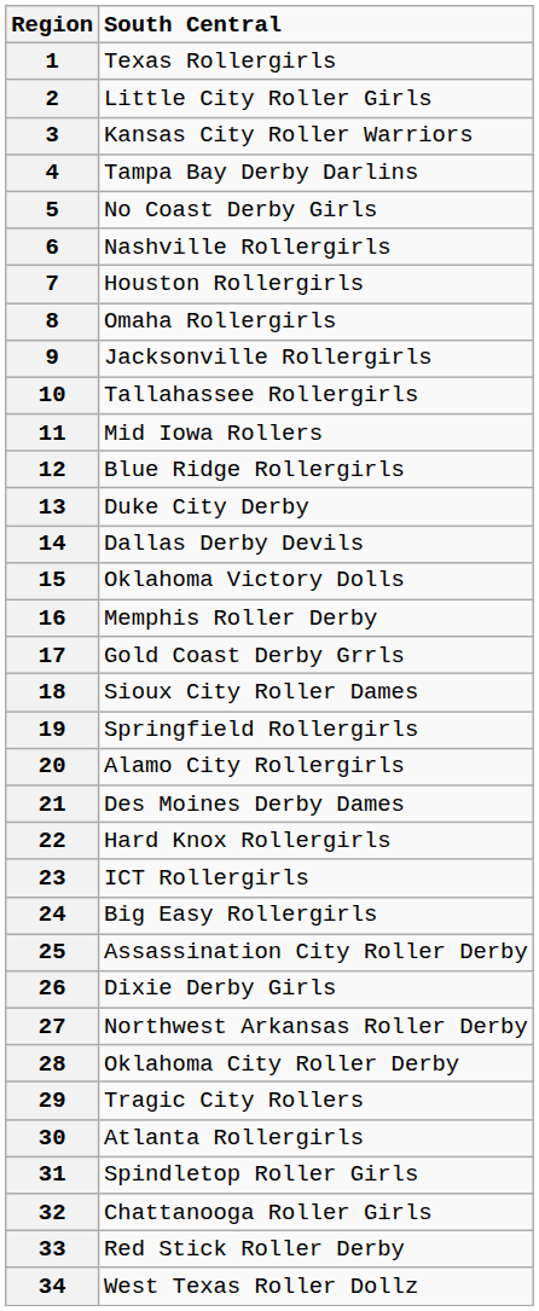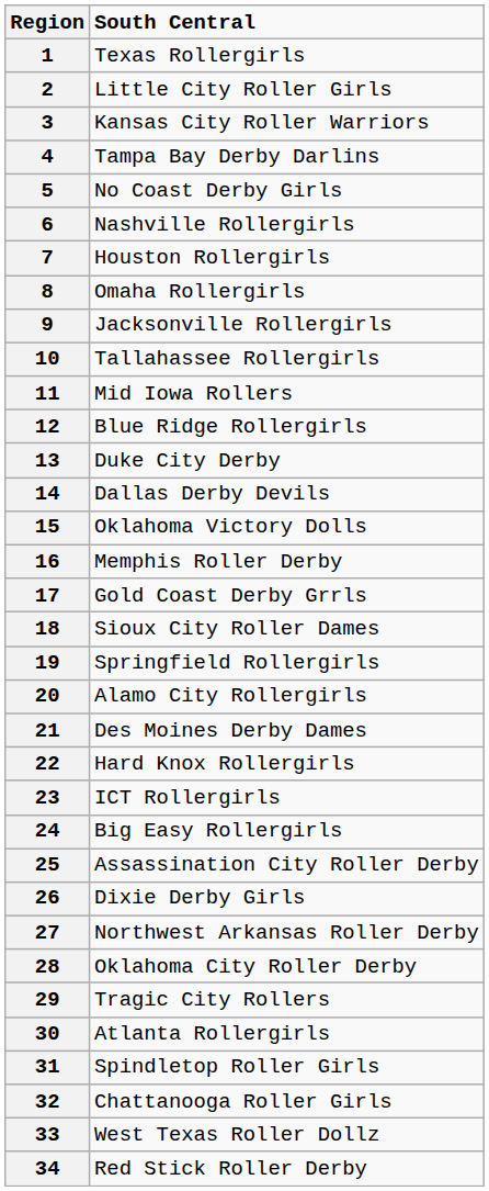 <table class="wikitable">
 <tr>
 <th>Region</th>
 <td><strong>South Central</strong></td>
 </tr>
 <tr>
 <th scope="row">1</th>
 <td>Texas Rollergirls</td>
 </tr>
 <tr>
 <th scope="row">2</th>
 <td>Little City Roller Girls</td>
 </tr>
 <tr>
 <th scope="row">3</th>
 <td>Kansas City Roller Warriors</td>
 </tr>
 <tr>
 <th scope="row">4</th>
 <td>Tampa Bay Derby Darlins</td>
 </tr>
 <tr>
 <th scope="row">5</th>
 <td>No Coast Derby Girls</td>
 </tr>
 <tr>
 <th scope="row">6</th>
 <td>Nashville Rollergirls</td>
 </tr>
 <tr>
 <th scope="row">7</th>
 <td>Houston Rollergirls</td>
 </tr>
 <tr>
 <th scope="row">8</th>
 <td>Omaha Rollergirls</td>
 </tr>
 <tr>
 <th scope="row">9</th>
 <td>Jacksonville Rollergirls</td>
 </tr>
 <tr>
 <th scope="row">10</th>
 <td>Tallahassee Rollergirls</td>
 </tr>
 <tr>
 <th score="row">11</th>
 <td>Mid Iowa Rollers</td>
 </tr>
 <tr>
 <th scope="row">12</th>
 <td>Blue Ridge Rollergirls</td>
 </tr>
 <tr>
 <th scope="row">13</th>
 <td>Duke City Derby</td>
 </tr>
 <tr>
 <th scope="row">14</th>
 <td>Dallas Derby Devils</td>
 </tr>
 <tr>
 <th scope="row">15</th>
 <td>Oklahoma Victory Dolls</td>
 </tr>
 <tr>
 <th scope="row">16</th>
 <td>Memphis Roller Derby</td>
 </tr>
 <tr>
 <th scope="row">17</th>
 <td>Gold Coast Derby Grrls</td>
 </tr>
 <tr>
 <th scope="row">18</th>
 <td>Sioux City Roller Dames</td>
 </tr>
 <tr>
 <th scope="row">19</th>
 <td>Springfield Rollergirls</td>
 </tr>
 <tr>
 <th scope="row">20</th>
 <td>Alamo City Rollergirls</td>
 </tr>
 <tr>
 <th scope="row">21</th>
 <td>Des Moines Derby Dames</td>
 </tr>
 <tr>
 <th scope="row">22</th>
 <td>Hard Knox Rollergirls</td>
 </tr>
 <tr>
 <th scope="row">23</th>
 <td>ICT Rollergirls</td>
 </tr>
 <tr>
 <th scope="row">24</th>
 <td>Big Easy Rollergirls</td>
 </tr>
 <tr>
 <th scope="row">25</th>
 <td>Assassination City Roller Derby</td>
 </tr>
 <tr>
 <th scope="row">26</th>
 <td>Dixie Derby Girls</td>
 </tr>
 <tr>
 <th scope="row">27</th>
 <td>Northwest Arkansas Roller Derby</td>
 </tr>
 <tr>
 <th scope="row">28</th>
 <td>Oklahoma City Roller Derby</td>
 </tr>
 <tr>
 <th scope="row">29</th>
 <td>Tragic City Rollers</td>
 </tr>
 <tr>
 <th scope="row">30</th>
 <td>Atlanta Rollergirls</td>
 </tr>
 <tr>
 <th scope="row">31</th>
 <td>Spindletop Roller Girls</td>
 </tr>
 <tr>
 <th scope="row">32</th>
 <td>Chattanooga Roller Girls</td>
 </tr>
 <tr>
 <th scope="row">33</th>
-<td>Red Stick Roller Derby</td>
+<td>West Texas Roller Dollz</td>
 </tr>
 <tr>
 <th scope="row">34</th>
-<td>West Texas Roller Dollz</td>
+<td>Red Stick Roller Derby</td>
 </tr>
 </table>
